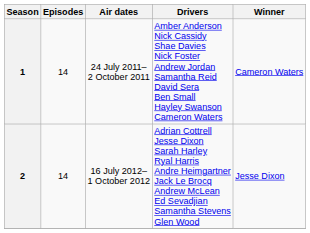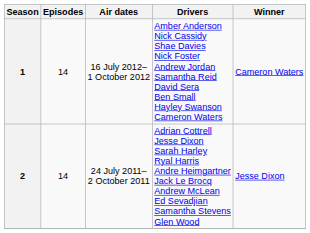 <table class="wikitable" style="font-size: 90%">
 <tr>
 <th>Season</th>
 <th>Episodes</th>
 <th>Air dates</th>
 <th>Drivers</th>
 <th>Winner</th>
 </tr>
 <tr>
 <th>1</th>
 <td align="center">14</td>
-<td align="center">24 July 2011–<br>2 October 2011</td>
+<td align="center">16 July 2012–<br>1 October 2012</td>
 <td> <a href='#'>Amber Anderson</a><br> <a href='#'>Nick Cassidy</a><br> <a href='#'>Shae Davies</a><br> <a href='#'>Nick Foster</a><br> <a href='#'>Andrew Jordan</a><br> <a href='#'>Samantha Reid</a><br> <a href='#'>David Sera</a><br> <a href='#'>Ben Small</a><br> <a href='#'>Hayley Swanson</a><br> <a href='#'>Cameron Waters</a></td>
 <td> <a href='#'>Cameron Waters</a></td>
 </tr>
 <tr>
 <th>2</th>
 <td align="center">14</td>
-<td align="center">16 July 2012–<br>1 October 2012</td>
+<td align="center">24 July 2011–<br>2 October 2011</td>
 <td> <a href='#'>Adrian Cottrell</a><br> <a href='#'>Jesse Dixon</a><br> <a href='#'>Sarah Harley</a><br> <a href='#'>Ryal Harris</a><br> <a href='#'>Andre Heimgartner</a><br> <a href='#'>Jack Le Brocq</a><br> <a href='#'>Andrew McLean</a><br> <a href='#'>Ed Sevadjian</a><br> <a href='#'>Samantha Stevens</a><br> <a href='#'>Glen Wood</a></td>
 <td> <a href='#'>Jesse Dixon</a></td>
 </tr>
 <tr>
 </tr>
 </table>
